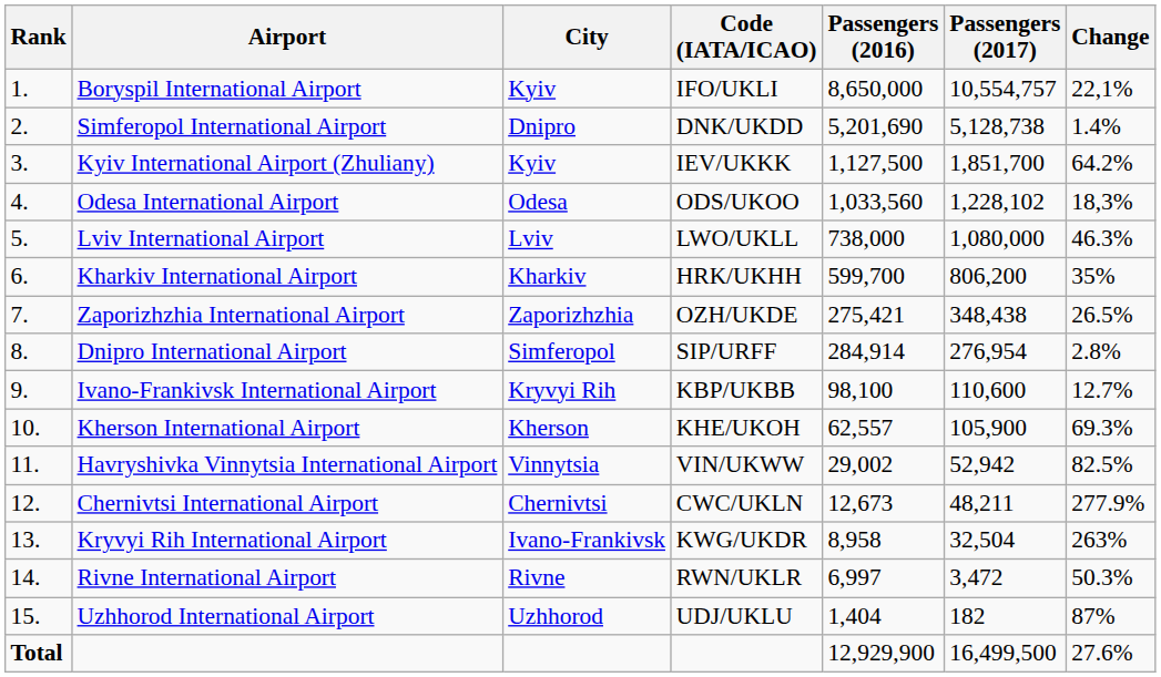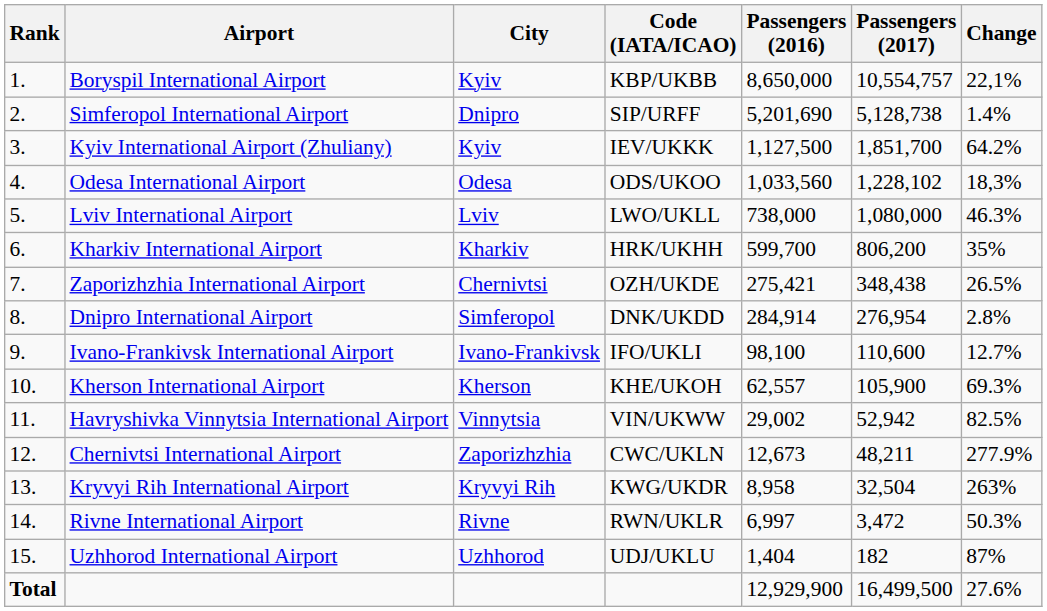 <table class="wikitable sortable">
 <tr>
 <th>Rank</th>
 <th>Airport</th>
 <th>City</th>
 <th>Code<br>(IATA/ICAO)</th>
 <th>Passengers <br> (2016)</th>
 <th>Passengers <br>(2017)</th>
 <th>Change<br></th>
 </tr>
 <tr>
 <td>1.</td>
 <td><a href='#'>Boryspil International Airport</a></td>
 <td><a href='#'>Kyiv</a></td>
-<td>IFO/UKLI</td>
+<td>KBP/UKBB</td>
 <td>8,650,000</td>
 <td>10,554,757</td>
 <td> 22,1%</td>
 </tr>
 <tr>
 <td>2.</td>
 <td><a href='#'>Simferopol International Airport</a></td>
 <td><a href='#'>Dnipro</a></td>
-<td>DNK/UKDD</td>
+<td>SIP/URFF</td>
 <td>5,201,690</td>
 <td>5,128,738</td>
 <td>1.4%</td>
 </tr>
 <tr>
 <td>3.</td>
 <td><a href='#'>Kyiv International Airport (Zhuliany)</a></td>
 <td><a href='#'>Kyiv</a></td>
 <td>IEV/UKKK</td>
 <td>1,127,500</td>
 <td>1,851,700</td>
 <td> 64.2%</td>
 </tr>
 <tr>
 <td>4.</td>
 <td><a href='#'>Odesa International Airport</a></td>
 <td><a href='#'>Odesa</a></td>
 <td>ODS/UKOO</td>
 <td>1,033,560</td>
 <td>1,228,102</td>
 <td>18,3%</td>
 </tr>
 <tr>
 <td>5.</td>
 <td><a href='#'>Lviv International Airport</a></td>
 <td><a href='#'>Lviv</a></td>
 <td>LWO/UKLL</td>
 <td>738,000</td>
 <td>1,080,000</td>
 <td> 46.3%</td>
 </tr>
 <tr>
 <td>6.</td>
 <td><a href='#'>Kharkiv International Airport</a></td>
 <td><a href='#'>Kharkiv</a></td>
 <td>HRK/UKHH</td>
 <td>599,700</td>
 <td>806,200 </td>
 <td> 35%</td>
 </tr>
 <tr>
 <td>7.</td>
 <td><a href='#'>Zaporizhzhia International Airport</a></td>
-<td><a href='#'>Zaporizhzhia</a></td>
+<td><a href='#'>Chernivtsi</a></td>
 <td>OZH/UKDE</td>
 <td>275,421</td>
 <td>348,438</td>
 <td> 26.5%</td>
 </tr>
 <tr>
 <td>8.</td>
 <td><a href='#'>Dnipro International Airport</a></td>
 <td><a href='#'>Simferopol</a></td>
-<td>SIP/URFF</td>
+<td>DNK/UKDD</td>
 <td>284,914</td>
 <td>276,954</td>
 <td> 2.8%</td>
 </tr>
 <tr>
 <td>9.</td>
 <td><a href='#'>Ivano-Frankivsk International Airport</a></td>
-<td><a href='#'>Kryvyi Rih</a></td>
-<td>KBP/UKBB</td>
+<td><a href='#'>Ivano-Frankivsk</a></td>
+<td>IFO/UKLI</td>
 <td>98,100</td>
 <td>110,600</td>
 <td> 12.7%</td>
 </tr>
 <tr>
 <td>10.</td>
 <td><a href='#'>Kherson International Airport</a></td>
 <td><a href='#'>Kherson</a></td>
 <td>KHE/UKOH</td>
 <td>62,557</td>
 <td>105,900</td>
 <td> 69.3%</td>
 </tr>
 <tr>
 <td>11.</td>
 <td><a href='#'>Havryshivka Vinnytsia International Airport</a></td>
 <td><a href='#'>Vinnytsia</a></td>
 <td>VIN/UKWW</td>
 <td>29,002</td>
 <td>52,942</td>
 <td>82.5%</td>
 </tr>
 <tr>
 <td>12.</td>
 <td><a href='#'>Chernivtsi International Airport</a></td>
-<td><a href='#'>Chernivtsi</a></td>
+<td><a href='#'>Zaporizhzhia</a></td>
 <td>CWC/UKLN</td>
 <td>12,673</td>
 <td>48,211</td>
 <td> 277.9%</td>
 </tr>
 <tr>
 <td>13.</td>
 <td><a href='#'>Kryvyi Rih International Airport</a></td>
-<td><a href='#'>Ivano-Frankivsk</a></td>
+<td><a href='#'>Kryvyi Rih</a></td>
 <td>KWG/UKDR</td>
 <td>8,958</td>
 <td>32,504</td>
 <td>263%</td>
 </tr>
 <tr>
 <td>14.</td>
 <td><a href='#'>Rivne International Airport</a></td>
 <td><a href='#'>Rivne</a></td>
 <td>RWN/UKLR</td>
 <td>6,997</td>
 <td>3,472</td>
 <td> 50.3%</td>
 </tr>
 <tr>
 <td>15.</td>
 <td><a href='#'>Uzhhorod International Airport</a></td>
 <td><a href='#'>Uzhhorod</a></td>
 <td>UDJ/UKLU</td>
 <td>1,404</td>
 <td>182</td>
 <td> 87%</td>
 </tr>
 <tr class="sortbottom">
 <td><strong>Total</strong></td>
 <td></td>
 <td></td>
 <td></td>
 <td>12,929,900</td>
 <td>16,499,500</td>
 <td> 27.6%</td>
 </tr>
 </table>
